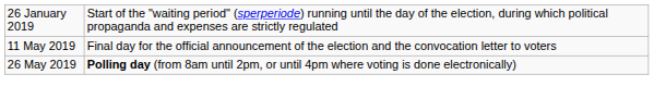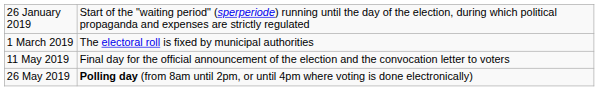 <table class="wikitable">
 <tr>
 <td>26 January 2019</td>
 <td>Start of the "waiting period" (<em><a href='#'>sperperiode</a></em>) running until the day of the election, during which political propaganda and expenses are strictly regulated</td>
+</tr>
+<tr>
+<td>1 March 2019</td>
+<td>The <a href='#'>electoral roll</a> is fixed by municipal authorities</td>
 </tr>
 <tr>
 <td>11 May 2019</td>
 <td>Final day for the official announcement of the election and the convocation letter to voters</td>
 </tr>
 <tr>
 <td>26 May 2019</td>
 <td><strong>Polling day</strong> (from 8am until 2pm, or until 4pm where voting is done electronically)</td>
 </tr>
 </table>
